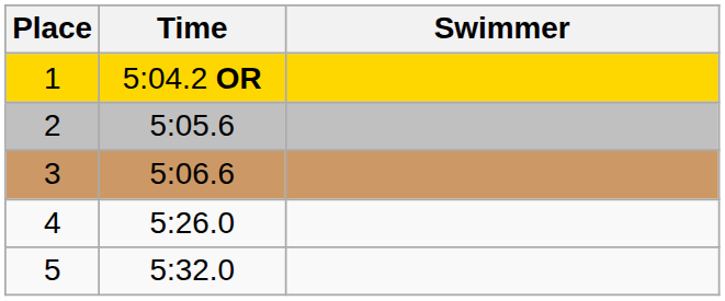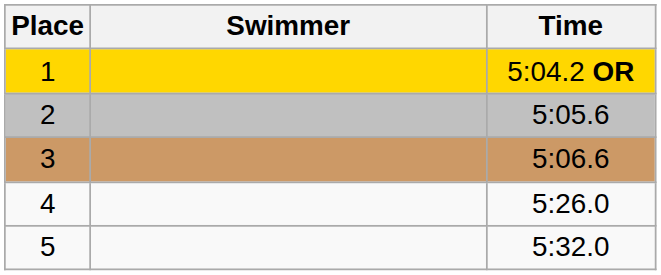 <table class=wikitable style="text-align:center">
 <tr>
 <th>Place</th>
+<th width=220>Swimmer</th>
 <th width=90>Time</th>
-<th width=220>Swimmer</th>
 </tr>
 <tr bgcolor=gold>
 <td>1</td>
+<td align=left></td>
 <td>5:04.2 <strong>OR</strong></td>
-<td align=left></td>
 </tr>
 <tr bgcolor=silver>
 <td>2</td>
+<td align=left></td>
 <td>5:05.6</td>
-<td align=left></td>
 </tr>
 <tr bgcolor=cc9966>
 <td>3</td>
+<td align=left></td>
 <td>5:06.6</td>
-<td align=left></td>
 </tr>
 <tr>
 <td>4</td>
+<td align=left></td>
 <td>5:26.0</td>
-<td align=left></td>
 </tr>
 <tr>
 <td>5</td>
+<td align=left></td>
 <td>5:32.0</td>
-<td align=left></td>
 </tr>
 </table>
